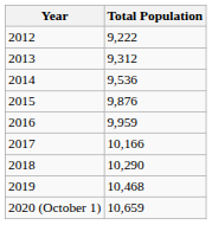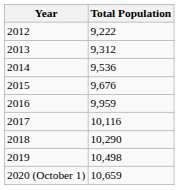 <table class="wikitable">
 <tr>
 <th>Year</th>
 <th>Total Population</th>
 </tr>
 <tr>
 <td>2012</td>
 <td>9,222</td>
 </tr>
 <tr>
 <td>2013</td>
 <td>9,312</td>
 </tr>
 <tr>
 <td>2014</td>
 <td>9,536</td>
 </tr>
 <tr>
 <td>2015</td>
-<td>9,876</td>
+<td>9,676</td>
 </tr>
 <tr>
 <td>2016</td>
 <td>9,959</td>
 </tr>
 <tr>
 <td>2017</td>
-<td>10,166</td>
+<td>10,116</td>
 </tr>
 <tr>
 <td>2018</td>
 <td>10,290</td>
 </tr>
 <tr>
 <td>2019</td>
-<td>10,468</td>
+<td>10,498</td>
 </tr>
 <tr>
 <td>2020 (October 1)</td>
 <td>10,659</td>
 </tr>
 </table>
